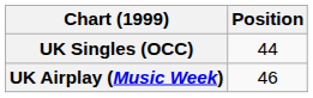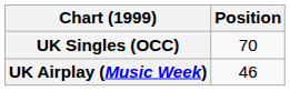 <table class="wikitable plainrowheaders" style="text-align:center">
 <tr>
 <th>Chart (1999)</th>
 <th>Position</th>
 </tr>
 <tr>
 <th scope="row">UK Singles (OCC)</th>
-<td>44</td>
+<td>70</td>
 </tr>
 <tr>
 <th scope="row">UK Airplay (<em><a href='#'>Music Week</a></em>)</th>
 <td>46</td>
 </tr>
 </table>
